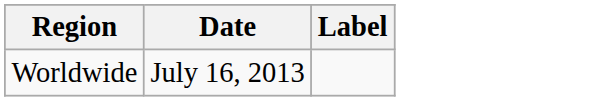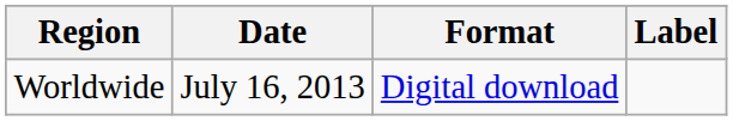 <table class="wikitable">
 <tr>
 <th>Region</th>
 <th>Date</th>
+<th>Format</th>
 <th>Label</th>
 </tr>
 <tr>
 <td>Worldwide</td>
 <td>July 16, 2013</td>
+<td><a href='#'>Digital download</a></td>
 <td></td>
 </tr>
 </table>
